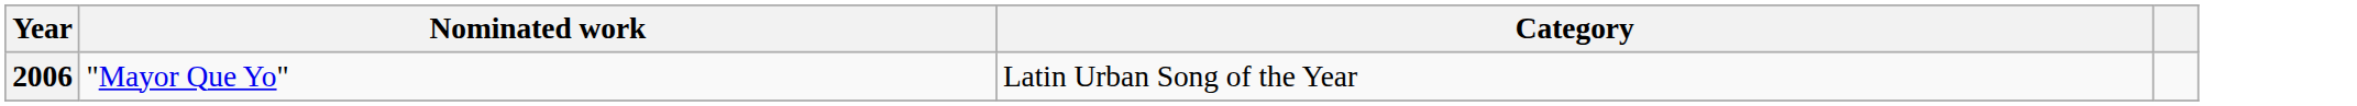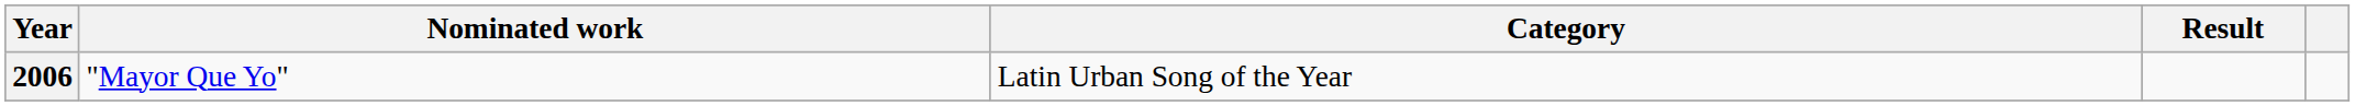 <table class="wikitable plainrowheaders">
 <tr>
 <th scope="col" style="width:1em;">Year</th>
 <th scope="col" style="width:30em;">Nominated work</th>
 <th scope="col" style="width:38em;">Category</th>
+<th scope="col" style="width:5em;">Result</th>
 <th scope="col" style="width:1em;"></th>
 </tr>
 <tr>
 <th scope="row">2006</th>
 <td>"<a href='#'>Mayor Que Yo</a>"</td>
 <td>Latin Urban Song of the Year</td>
 <td></td>
+<td></td>
 </tr>
 </table>
